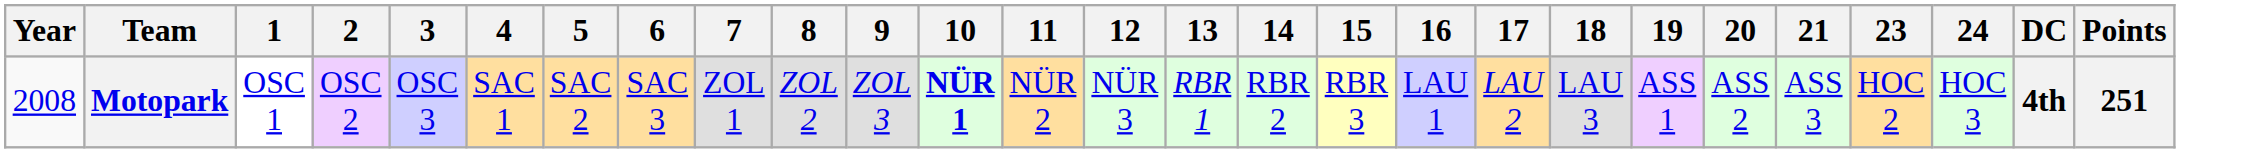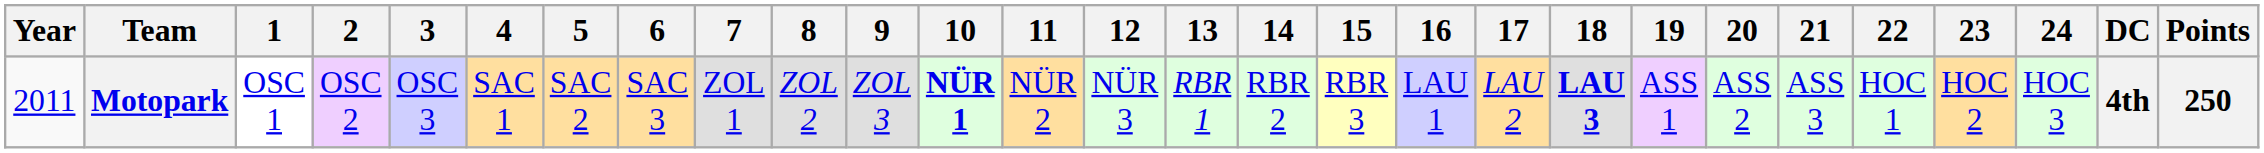 <table class="wikitable" style="text-align:center; font-size:85%">
 <tr>
 <th>Year</th>
 <th>Team</th>
 <th>1</th>
 <th>2</th>
 <th>3</th>
 <th>4</th>
 <th>5</th>
 <th>6</th>
 <th>7</th>
 <th>8</th>
 <th>9</th>
 <th>10</th>
 <th>11</th>
 <th>12</th>
 <th>13</th>
 <th>14</th>
 <th>15</th>
 <th>16</th>
 <th>17</th>
 <th>18</th>
 <th>19</th>
 <th>20</th>
 <th>21</th>
+<th>22</th>
 <th>23</th>
 <th>24</th>
 <th>DC</th>
 <th>Points</th>
 </tr>
 <tr>
-<td><a href='#'>2008</a></td>
+<td><a href='#'>2011</a></td>
 <th nowrap><a href='#'>Motopark</a></th>
 <td style="background:#FFFFFF;"><a href='#'>OSC<br>1</a><br></td>
 <td style="background:#EFCFFF;"><a href='#'>OSC<br>2</a><br></td>
 <td style="background:#CFCFFF;"><a href='#'>OSC<br>3</a><br></td>
 <td style="background:#FFDF9F;"><a href='#'>SAC<br>1</a><br></td>
 <td style="background:#FFDF9F;"><a href='#'>SAC<br>2</a><br></td>
 <td style="background:#FFDF9F;"><a href='#'>SAC<br>3</a><br></td>
 <td style="background:#DFDFDF;"><a href='#'>ZOL<br>1</a><br></td>
 <td style="background:#DFDFDF;"><em><a href='#'>ZOL<br>2</a></em><br></td>
 <td style="background:#DFDFDF;"><em><a href='#'>ZOL<br>3</a></em><br></td>
 <td style="background:#DFFFDF;"><strong><a href='#'>NÜR<br>1</a><br></strong></td>
 <td style="background:#FFDF9F;"><a href='#'>NÜR<br>2</a><br></td>
 <td style="background:#DFFFDF;"><a href='#'>NÜR<br>3</a><br></td>
 <td style="background:#DFFFDF;"><em><a href='#'>RBR<br>1</a></em><br></td>
 <td style="background:#DFFFDF;"><a href='#'>RBR<br>2</a><br></td>
 <td style="background:#FFFFBF;"><a href='#'>RBR<br>3</a><br></td>
 <td style="background:#CFCFFF;"><a href='#'>LAU<br>1</a><br></td>
 <td style="background:#FFDF9F;"><em><a href='#'>LAU<br>2</a></em><br></td>
-<td style="background:#DFDFDF;"><a href='#'>LAU<br>3</a><br></td>
+<td style="background:#DFDFDF;"><strong><a href='#'>LAU<br>3</a><br></strong></td>
 <td style="background:#EFCFFF;"><a href='#'>ASS<br>1</a><br></td>
 <td style="background:#DFFFDF;"><a href='#'>ASS<br>2</a><br></td>
 <td style="background:#DFFFDF;"><a href='#'>ASS<br>3</a><br></td>
+<td style="background:#DFFFDF;"><a href='#'>HOC<br>1</a><br></td>
 <td style="background:#FFDF9F;"><a href='#'>HOC<br>2</a><br></td>
 <td style="background:#DFFFDF;"><a href='#'>HOC<br>3</a><br></td>
 <th>4th</th>
-<th>251</th>
+<th>250</th>
 </tr>
 </table>
